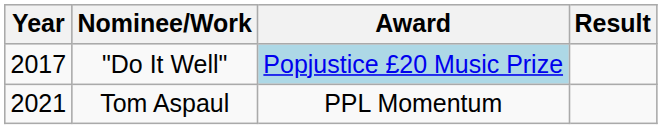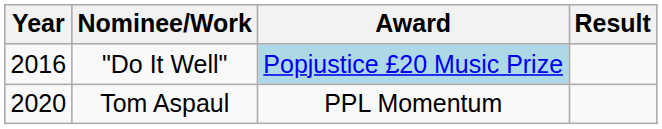 <table class="wikitable plainrowheaders" style="text-align:center;">
 <tr>
 <th>Year</th>
 <th>Nominee/Work</th>
 <th>Award</th>
 <th>Result</th>
 </tr>
 <tr>
-<td rowspan="1">2017</td>
+<td rowspan="1">2016</td>
 <td>"Do It Well" </td>
 <td style="background: lightblue;"><a href='#'>Popjustice £20 Music Prize</a></td>
 <td></td>
 </tr>
 <tr>
-<td rowspan="1">2021</td>
+<td rowspan="1">2020</td>
 <td>Tom Aspaul</td>
 <td>PPL Momentum</td>
 <td></td>
 </tr>
 </table>
